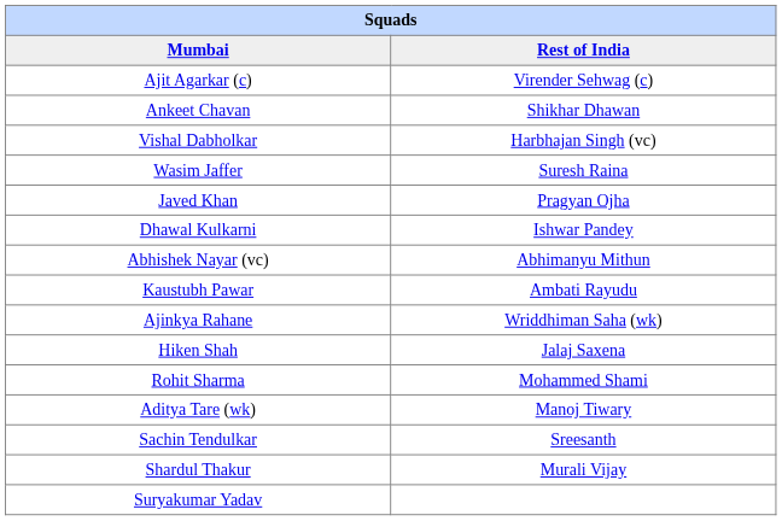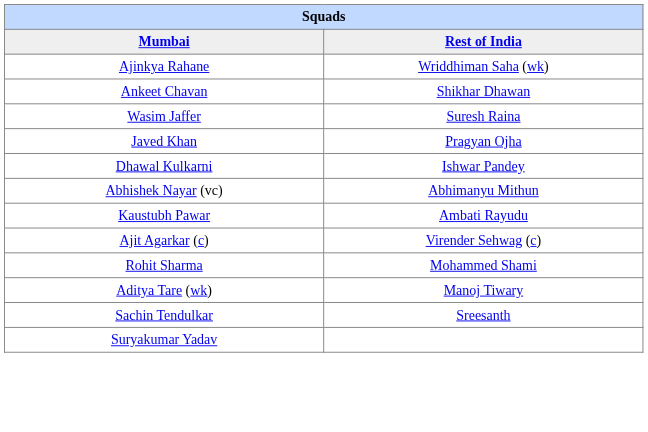 <table border="1" cellpadding="4" cellspacing="0" style="text-align:center; font-size:95%; border-collapse:collapse;" width=55%>
 <tr style="background:#C1D8FF;">
 <th colspan=2>Squads</th>
 </tr>
 <tr bgcolor="#efefef">
 <th width=15%><a href='#'>Mumbai</a></th>
 <th width=15%><a href='#'>Rest of India</a></th>
 </tr>
 <tr>
-<td><a href='#'>Ajit Agarkar</a> (<a href='#'>c</a>)</td>
-<td><a href='#'>Virender Sehwag</a> (<a href='#'>c</a>)</td>
+<td><a href='#'>Ajinkya Rahane</a></td>
+<td><a href='#'>Wriddhiman Saha</a> (<a href='#'>wk</a>)</td>
 </tr>
 <tr>
 <td><a href='#'>Ankeet Chavan</a></td>
 <td><a href='#'>Shikhar Dhawan</a></td>
-</tr>
-<tr>
-<td><a href='#'>Vishal Dabholkar</a></td>
-<td><a href='#'>Harbhajan Singh</a> (vc)</td>
 </tr>
 <tr>
 <td><a href='#'>Wasim Jaffer</a></td>
 <td><a href='#'>Suresh Raina</a></td>
 </tr>
 <tr>
 <td><a href='#'>Javed Khan</a></td>
 <td><a href='#'>Pragyan Ojha</a></td>
 </tr>
 <tr>
 <td><a href='#'>Dhawal Kulkarni</a></td>
 <td><a href='#'>Ishwar Pandey</a></td>
 </tr>
 <tr>
 <td><a href='#'>Abhishek Nayar</a> (vc)</td>
 <td><a href='#'>Abhimanyu Mithun</a></td>
 </tr>
 <tr>
 <td><a href='#'>Kaustubh Pawar</a></td>
 <td><a href='#'>Ambati Rayudu</a></td>
 </tr>
 <tr>
-<td><a href='#'>Ajinkya Rahane</a></td>
-<td><a href='#'>Wriddhiman Saha</a> (<a href='#'>wk</a>)</td>
-</tr>
-<tr>
-<td><a href='#'>Hiken Shah</a></td>
-<td><a href='#'>Jalaj Saxena</a></td>
+<td><a href='#'>Ajit Agarkar</a> (<a href='#'>c</a>)</td>
+<td><a href='#'>Virender Sehwag</a> (<a href='#'>c</a>)</td>
 </tr>
 <tr>
 <td><a href='#'>Rohit Sharma</a></td>
 <td><a href='#'>Mohammed Shami</a></td>
 </tr>
 <tr>
 <td><a href='#'>Aditya Tare</a> (<a href='#'>wk</a>)</td>
 <td><a href='#'>Manoj Tiwary</a></td>
 </tr>
 <tr>
 <td><a href='#'>Sachin Tendulkar</a></td>
 <td><a href='#'>Sreesanth</a></td>
 </tr>
 <tr>
-<td><a href='#'>Shardul Thakur</a></td>
-<td><a href='#'>Murali Vijay</a></td>
-</tr>
-<tr>
 <td><a href='#'>Suryakumar Yadav</a></td>
 <td></td>
 </tr>
 </table>
